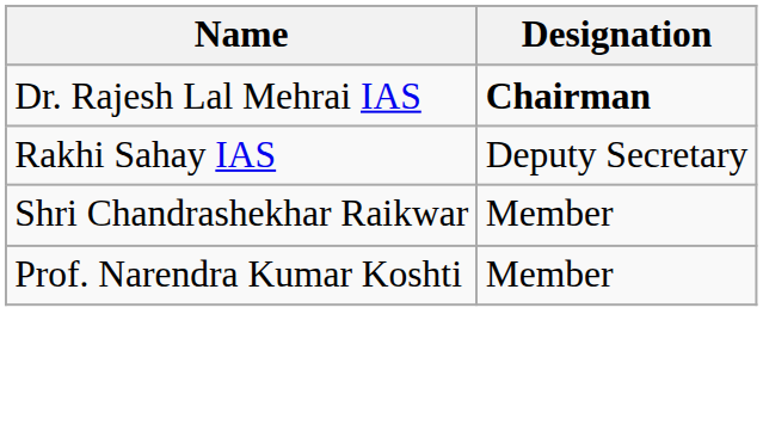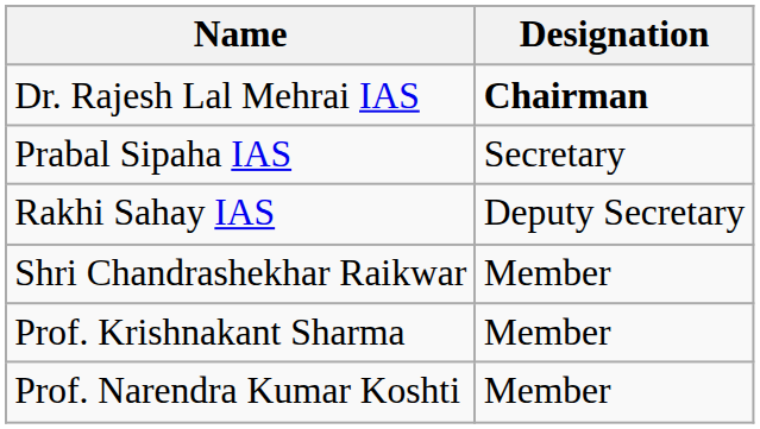 <table class="wikitable">
 <tr>
 <th>Name</th>
 <th>Designation</th>
 </tr>
 <tr>
 <td>Dr. Rajesh Lal Mehrai <a href='#'>IAS</a></td>
 <td><strong>Chairman</strong></td>
 </tr>
 <tr>
+<td>Prabal Sipaha <a href='#'>IAS</a></td>
+<td>Secretary</td>
+</tr>
+<tr>
 <td>Rakhi Sahay <a href='#'>IAS</a></td>
 <td>Deputy Secretary</td>
 </tr>
 <tr>
 <td>Shri Chandrashekhar Raikwar</td>
 <td>Member</td>
 </tr>
 <tr>
+<td>Prof. Krishnakant Sharma</td>
+<td>Member</td>
+</tr>
+<tr>
 <td>Prof. Narendra Kumar Koshti</td>
 <td>Member</td>
 </tr>
 </table>
